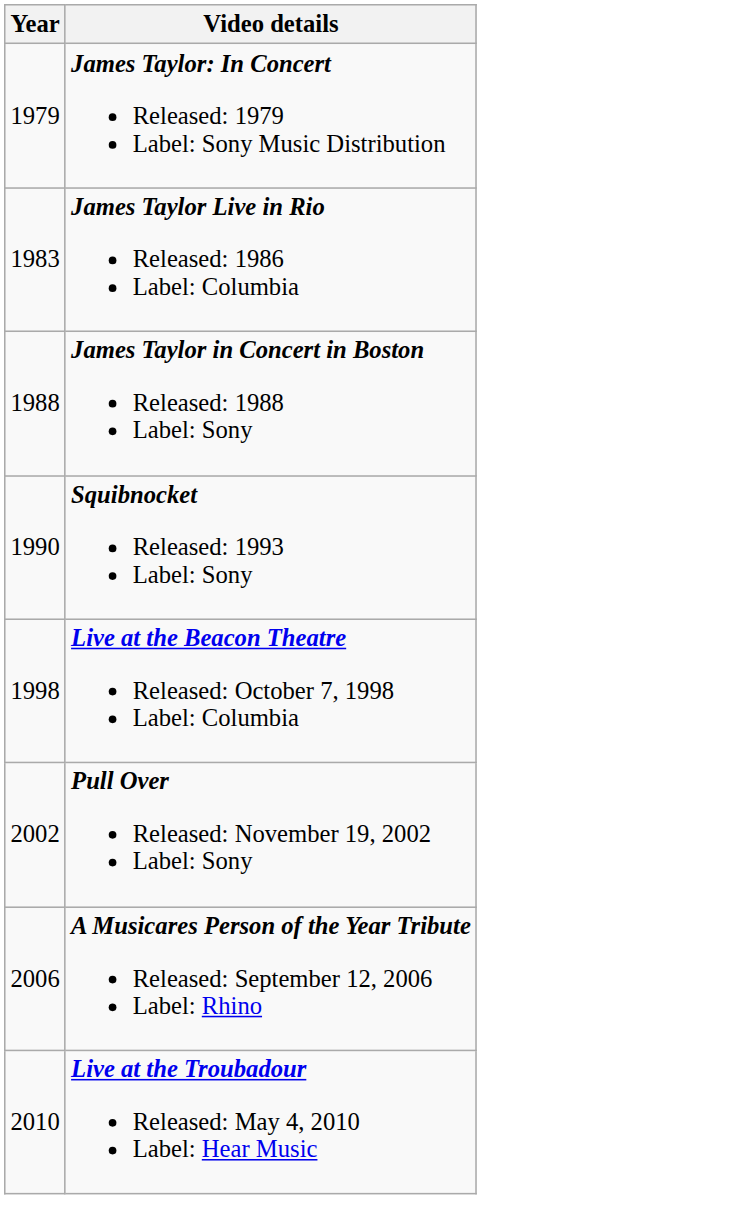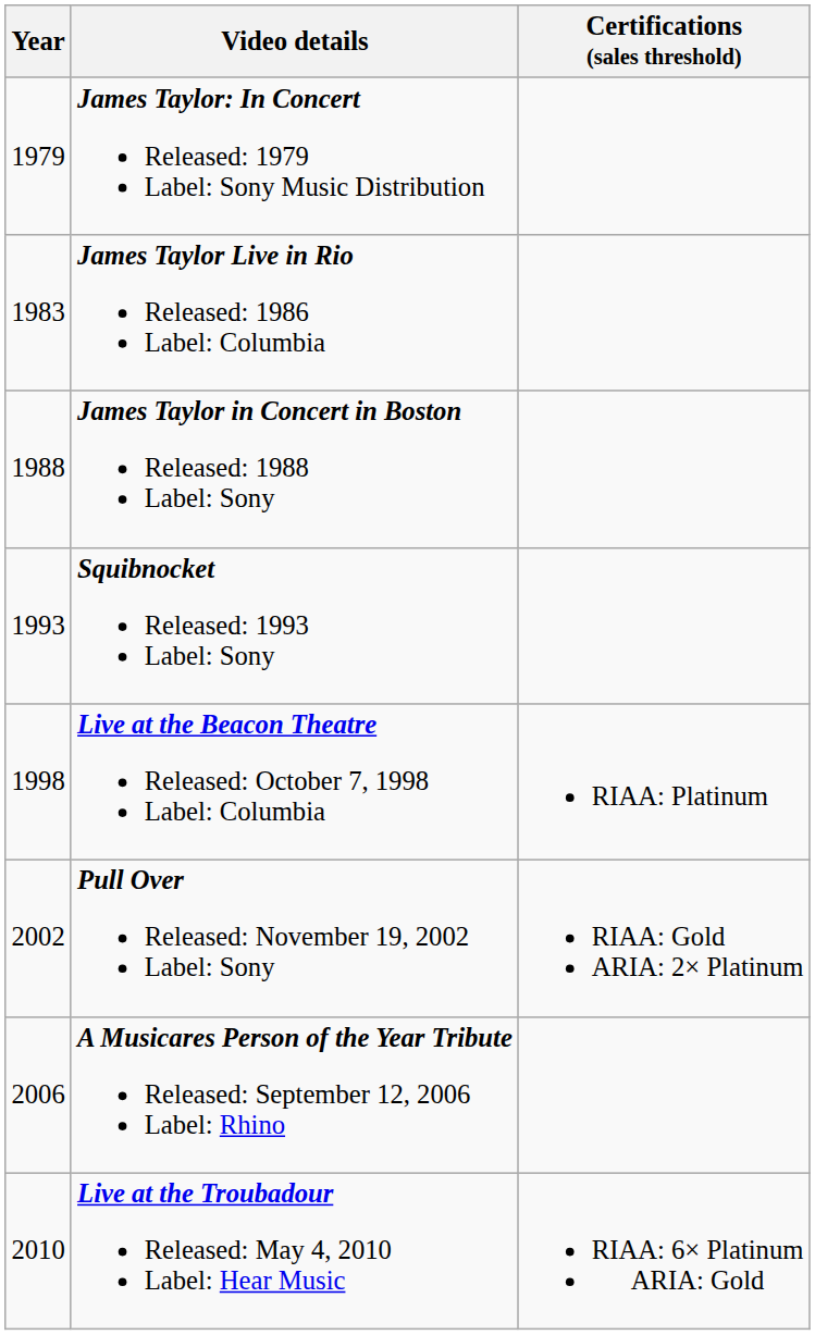 <table class=wikitable style=text-align:center;>
 <tr>
 <th>Year</th>
 <th>Video details</th>
+<th>Certifications<br><small>(sales threshold)</small></th>
 </tr>
 <tr>
 <td>1979</td>
 <td align=left><strong><em>James Taylor: In Concert</em></strong><br><ul><li>Released: 1979</li><li>Label: Sony Music Distribution</li></ul></td>
+<td></td>
 </tr>
 <tr>
 <td>1983</td>
 <td align=left><strong><em>James Taylor Live in Rio</em></strong><br><ul><li>Released: 1986</li><li>Label: Columbia</li></ul></td>
+<td></td>
 </tr>
 <tr>
 <td>1988</td>
 <td align=left><strong><em>James Taylor in Concert in Boston</em></strong><br><ul><li>Released: 1988</li><li>Label: Sony</li></ul></td>
+<td></td>
 </tr>
 <tr>
-<td>1990</td>
+<td>1993</td>
 <td align=left><strong><em>Squibnocket</em></strong><br><ul><li>Released: 1993</li><li>Label: Sony</li></ul></td>
+<td></td>
 </tr>
 <tr>
 <td>1998</td>
 <td align=left><strong><em><a href='#'>Live at the Beacon Theatre</a></em></strong><br><ul><li>Released: October 7, 1998</li><li>Label: Columbia</li></ul></td>
+<td align=left><br><ul><li>RIAA: Platinum</li></ul></td>
 </tr>
 <tr>
 <td>2002</td>
 <td align=left><strong><em>Pull Over</em></strong><br><ul><li>Released: November 19, 2002</li><li>Label: Sony</li></ul></td>
+<td align=left><br><ul><li>RIAA: Gold</li><li>ARIA: 2× Platinum</li></ul></td>
 </tr>
 <tr>
 <td>2006</td>
 <td align=left><strong><em>A Musicares Person of the Year Tribute</em></strong><br><ul><li>Released: September 12, 2006</li><li>Label: <a href='#'>Rhino</a></li></ul></td>
+<td></td>
 </tr>
 <tr>
 <td>2010</td>
 <td align=left><strong><em><a href='#'>Live at the Troubadour</a></em></strong><br><ul><li>Released: May 4, 2010</li><li>Label: <a href='#'>Hear Music</a></li></ul></td>
+<td><br><ul><li>RIAA: 6× Platinum</li><li>ARIA: Gold</li></ul></td>
 </tr>
 </table>
